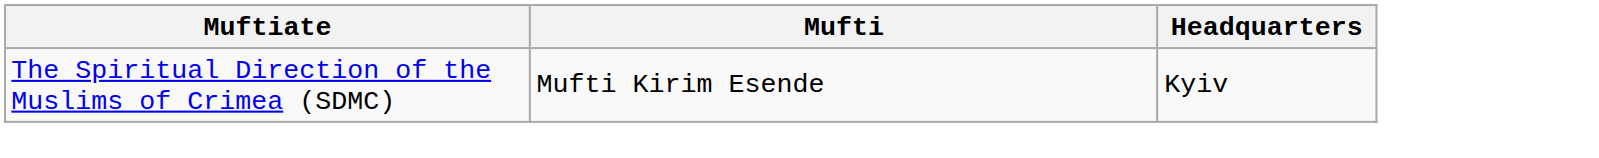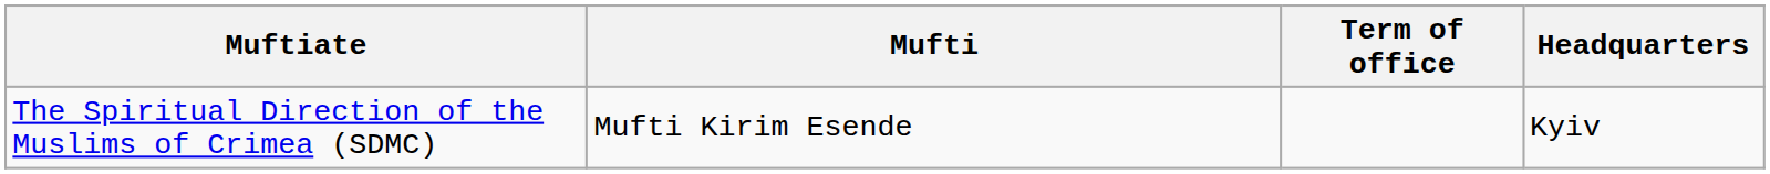 <table class=wikitable>
 <tr>
 <th scope="row" width="250">Muftiate</th>
 <th scope="row" width="300">Mufti</th>
+<th scope="row" width="100">Term of office</th>
 <th scope="row" width="100">Headquarters</th>
 </tr>
 <tr>
 <td><a href='#'>The Spiritual Direction of the Muslims of Crimea</a> (SDMC)</td>
 <td>Mufti Kirim Esende</td>
+<td></td>
 <td>Kyiv</td>
 </tr>
 </table>
